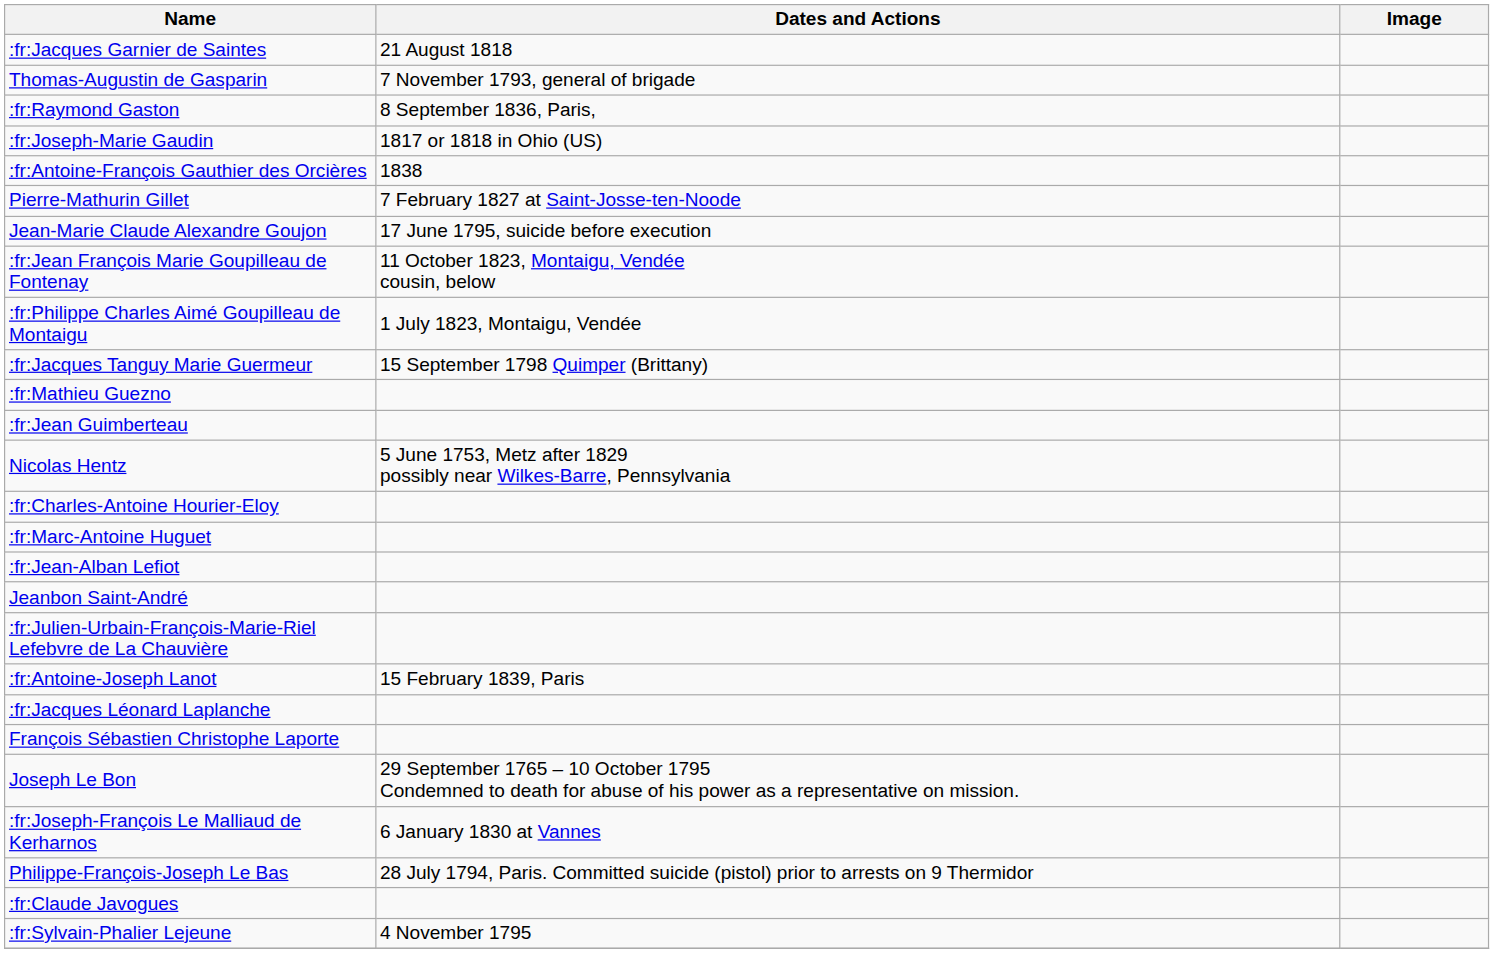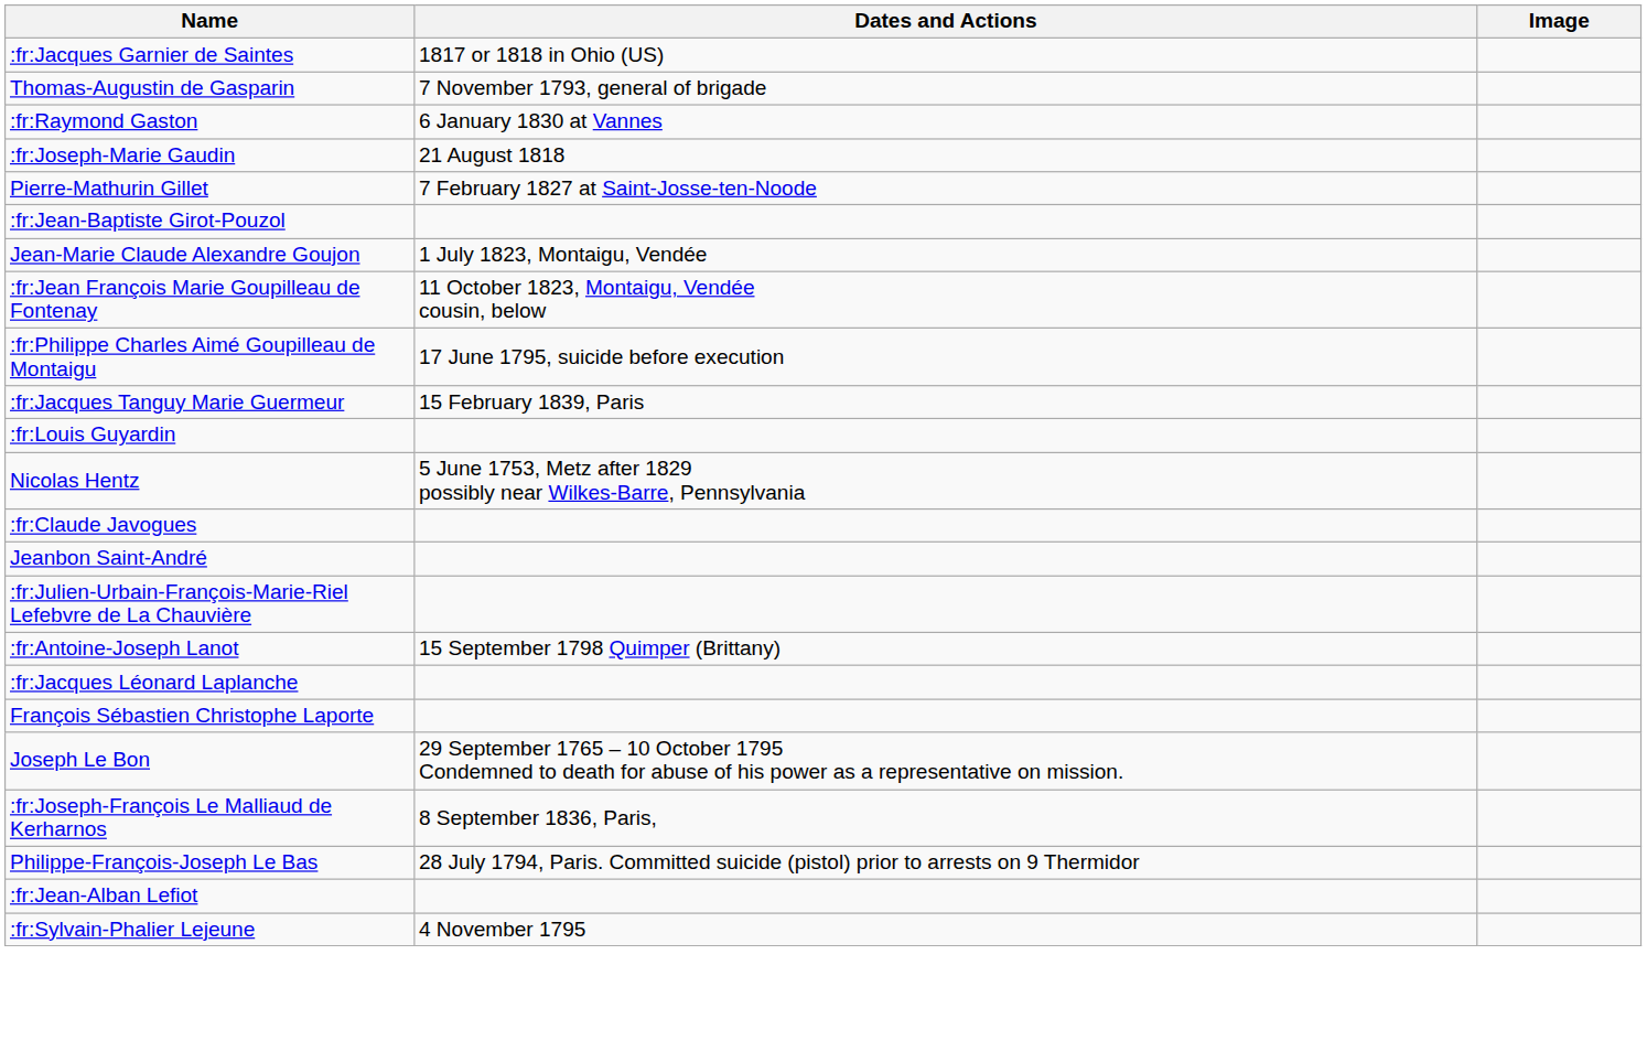 <table class="sortable wikitable">
 <tr>
 <th scope="col" width=25%>Name</th>
 <th scope="col" width=65%>Dates and Actions</th>
 <th scope="col"  class="unsortable">Image</th>
 </tr>
 <tr>
 <td><a href='#'>:fr:Jacques Garnier de Saintes</a></td>
-<td>21 August 1818</td>
+<td>1817 or 1818 in Ohio (US)</td>
 <td></td>
 </tr>
 <tr>
 <td><a href='#'>Thomas-Augustin de Gasparin</a></td>
 <td>7 November 1793, general of brigade</td>
 <td></td>
 </tr>
 <tr>
 <td><a href='#'>:fr:Raymond Gaston</a></td>
-<td>8 September 1836, Paris,</td>
+<td>6 January 1830 at <a href='#'>Vannes</a></td>
 <td></td>
 </tr>
 <tr>
 <td><a href='#'>:fr:Joseph-Marie Gaudin</a></td>
-<td>1817 or 1818 in Ohio (US)</td>
-<td></td>
-</tr>
-<tr>
-<td><a href='#'>:fr:Antoine-François Gauthier des Orcières</a></td>
-<td>1838</td>
+<td>21 August 1818</td>
 <td></td>
 </tr>
 <tr>
 <td><a href='#'>Pierre-Mathurin Gillet</a></td>
 <td>7 February 1827 at <a href='#'>Saint-Josse-ten-Noode</a></td>
 <td></td>
 </tr>
 <tr>
+<td><a href='#'>:fr:Jean-Baptiste Girot-Pouzol</a></td>
+<td></td>
+<td></td>
+</tr>
+<tr>
 <td><a href='#'>Jean-Marie Claude Alexandre Goujon</a></td>
-<td>17 June 1795, suicide before execution</td>
+<td>1 July 1823, Montaigu, Vendée</td>
 <td></td>
 </tr>
 <tr>
 <td><a href='#'>:fr:Jean François Marie Goupilleau de Fontenay</a></td>
 <td>11 October 1823, <a href='#'>Montaigu, Vendée</a><br>cousin, below</td>
 <td></td>
 </tr>
 <tr>
 <td><a href='#'>:fr:Philippe Charles Aimé Goupilleau de Montaigu</a></td>
-<td>1 July 1823, Montaigu, Vendée</td>
+<td>17 June 1795, suicide before execution</td>
 <td></td>
 </tr>
 <tr>
 <td><a href='#'>:fr:Jacques Tanguy Marie Guermeur</a></td>
-<td>15 September 1798 <a href='#'>Quimper</a> (Brittany)</td>
+<td>15 February 1839, Paris</td>
 <td></td>
 </tr>
 <tr>
-<td><a href='#'>:fr:Mathieu Guezno</a></td>
-<td></td>
-<td></td>
-</tr>
-<tr>
-<td><a href='#'>:fr:Jean Guimberteau</a></td>
+<td><a href='#'>:fr:Louis Guyardin</a></td>
 <td></td>
 <td></td>
 </tr>
 <tr>
 <td><a href='#'>Nicolas Hentz</a></td>
 <td>5 June 1753, Metz  after 1829<br> possibly near <a href='#'>Wilkes-Barre</a>, Pennsylvania</td>
 <td></td>
 </tr>
 <tr>
-<td><a href='#'>:fr:Charles-Antoine Hourier-Eloy</a></td>
-<td></td>
-<td></td>
-</tr>
-<tr>
-<td><a href='#'>:fr:Marc-Antoine Huguet</a></td>
-<td></td>
-<td></td>
-</tr>
-<tr>
-<td><a href='#'>:fr:Jean-Alban Lefiot</a></td>
+<td><a href='#'>:fr:Claude Javogues</a></td>
 <td></td>
 <td></td>
 </tr>
 <tr>
 <td><a href='#'>Jeanbon Saint-André</a></td>
 <td></td>
 <td></td>
 </tr>
 <tr>
 <td><a href='#'>:fr:Julien-Urbain-François-Marie-Riel Lefebvre de La Chauvière</a></td>
 <td></td>
 <td></td>
 </tr>
 <tr>
 <td><a href='#'>:fr:Antoine-Joseph Lanot</a></td>
-<td>15 February 1839, Paris</td>
+<td>15 September 1798 <a href='#'>Quimper</a> (Brittany)</td>
 <td></td>
 </tr>
 <tr>
 <td><a href='#'>:fr:Jacques Léonard Laplanche</a></td>
 <td></td>
 <td></td>
 </tr>
 <tr>
 <td><a href='#'>François Sébastien Christophe Laporte</a></td>
 <td></td>
 <td></td>
 </tr>
 <tr>
 <td><a href='#'>Joseph Le Bon</a></td>
 <td>29 September 1765 – 10 October 1795<br>Condemned to death for abuse of his power as a representative on mission.</td>
 <td></td>
 </tr>
 <tr>
 <td><a href='#'>:fr:Joseph-François Le Malliaud de Kerharnos</a></td>
-<td>6 January 1830 at <a href='#'>Vannes</a></td>
+<td>8 September 1836, Paris,</td>
 <td></td>
 </tr>
 <tr>
 <td><a href='#'>Philippe-François-Joseph Le Bas</a></td>
 <td>28 July 1794, Paris. Committed suicide (pistol) prior to arrests on 9 Thermidor</td>
 <td></td>
 </tr>
 <tr>
-<td><a href='#'>:fr:Claude Javogues</a></td>
+<td><a href='#'>:fr:Jean-Alban Lefiot</a></td>
 <td></td>
 <td></td>
 </tr>
 <tr>
 <td><a href='#'>:fr:Sylvain-Phalier Lejeune</a></td>
 <td>4 November 1795</td>
 <td></td>
 </tr>
 <tr>
 </tr>
 </table>
